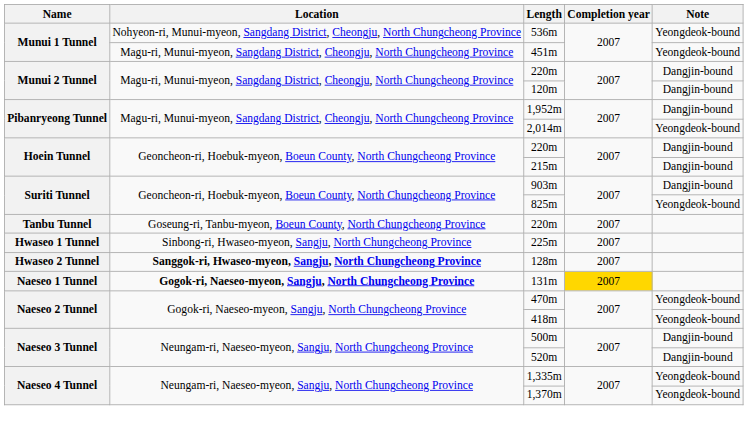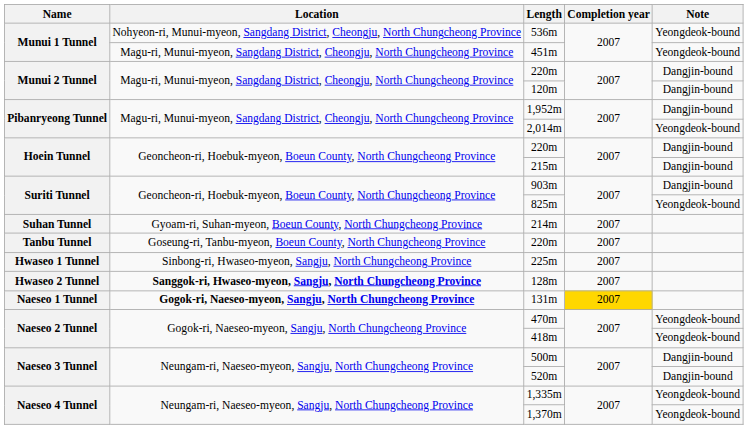 <table class="wikitable" style="font-size: 85%; text-align: center;">
 <tr>
 <th>Name</th>
 <th>Location</th>
 <th>Length</th>
 <th>Completion year</th>
 <th>Note</th>
 </tr>
 <tr>
 <th rowspan=2>Munui 1 Tunnel</th>
 <td>Nohyeon-ri, Munui-myeon, <a href='#'>Sangdang District</a>, <a href='#'>Cheongju</a>, <a href='#'>North Chungcheong Province</a></td>
 <td>536m</td>
 <td rowspan=2>2007</td>
 <td>Yeongdeok-bound</td>
 </tr>
 <tr>
 <td>Magu-ri, Munui-myeon, <a href='#'>Sangdang District</a>, <a href='#'>Cheongju</a>, <a href='#'>North Chungcheong Province</a></td>
 <td>451m</td>
 <td>Yeongdeok-bound</td>
 </tr>
 <tr>
 <th rowspan=2>Munui 2 Tunnel</th>
 <td rowspan=2>Magu-ri, Munui-myeon, <a href='#'>Sangdang District</a>, <a href='#'>Cheongju</a>, <a href='#'>North Chungcheong Province</a></td>
 <td>220m</td>
 <td rowspan=2>2007</td>
 <td>Dangjin-bound</td>
 </tr>
 <tr>
 <td>120m</td>
 <td>Dangjin-bound</td>
 </tr>
 <tr>
 <th rowspan=2>Pibanryeong Tunnel</th>
 <td rowspan=2>Magu-ri, Munui-myeon, <a href='#'>Sangdang District</a>, <a href='#'>Cheongju</a>, <a href='#'>North Chungcheong Province</a></td>
 <td>1,952m</td>
 <td rowspan=2>2007</td>
 <td>Dangjin-bound</td>
 </tr>
 <tr>
 <td>2,014m</td>
 <td>Yeongdeok-bound</td>
 </tr>
 <tr>
 <th rowspan=2>Hoein Tunnel</th>
 <td rowspan=2>Geoncheon-ri, Hoebuk-myeon, <a href='#'>Boeun County</a>, <a href='#'>North Chungcheong Province</a></td>
 <td>220m</td>
 <td rowspan=2>2007</td>
 <td>Dangjin-bound</td>
 </tr>
 <tr>
 <td>215m</td>
 <td>Dangjin-bound</td>
 </tr>
 <tr>
 <th rowspan=2>Suriti Tunnel</th>
 <td rowspan=2>Geoncheon-ri, Hoebuk-myeon, <a href='#'>Boeun County</a>, <a href='#'>North Chungcheong Province</a></td>
 <td>903m</td>
 <td rowspan=2>2007</td>
 <td>Dangjin-bound</td>
 </tr>
 <tr>
 <td>825m</td>
 <td>Yeongdeok-bound</td>
 </tr>
 <tr>
+<th>Suhan Tunnel</th>
+<td>Gyoam-ri, Suhan-myeon, <a href='#'>Boeun County</a>, <a href='#'>North Chungcheong Province</a></td>
+<td>214m</td>
+<td>2007</td>
+<td></td>
+</tr>
+<tr>
 <th>Tanbu Tunnel</th>
 <td>Goseung-ri, Tanbu-myeon, <a href='#'>Boeun County</a>, <a href='#'>North Chungcheong Province</a></td>
 <td>220m</td>
 <td>2007</td>
 <td></td>
 </tr>
 <tr>
 <th>Hwaseo 1 Tunnel</th>
 <td>Sinbong-ri, Hwaseo-myeon, <a href='#'>Sangju</a>, <a href='#'>North Chungcheong Province</a></td>
 <td>225m</td>
 <td>2007</td>
 <td></td>
 </tr>
 <tr>
 <th>Hwaseo 2 Tunnel</th>
 <td><strong>Sanggok-ri, Hwaseo-myeon, <a href='#'>Sangju</a>, <a href='#'>North Chungcheong Province</a></strong></td>
 <td>128m</td>
 <td>2007</td>
 <td></td>
 </tr>
 <tr>
 <th>Naeseo 1 Tunnel</th>
 <td><strong>Gogok-ri, Naeseo-myeon, <a href='#'>Sangju</a>, <a href='#'>North Chungcheong Province</a></strong></td>
 <td>131m</td>
 <td style="background: gold;">2007</td>
 <td></td>
 </tr>
 <tr>
 <th rowspan=2>Naeseo 2 Tunnel</th>
 <td rowspan=2>Gogok-ri, Naeseo-myeon, <a href='#'>Sangju</a>, <a href='#'>North Chungcheong Province</a></td>
 <td>470m</td>
 <td rowspan=2>2007</td>
 <td>Yeongdeok-bound</td>
 </tr>
 <tr>
 <td>418m</td>
 <td>Yeongdeok-bound</td>
 </tr>
 <tr>
 <th rowspan=2>Naeseo 3 Tunnel</th>
 <td rowspan=2>Neungam-ri, Naeseo-myeon, <a href='#'>Sangju</a>, <a href='#'>North Chungcheong Province</a></td>
 <td>500m</td>
 <td rowspan=2>2007</td>
 <td>Dangjin-bound</td>
 </tr>
 <tr>
 <td>520m</td>
 <td>Dangjin-bound</td>
 </tr>
 <tr>
 <th rowspan=2>Naeseo 4 Tunnel</th>
 <td rowspan=2>Neungam-ri, Naeseo-myeon, <a href='#'>Sangju</a>, <a href='#'>North Chungcheong Province</a></td>
 <td>1,335m</td>
 <td rowspan=2>2007</td>
 <td>Yeongdeok-bound</td>
 </tr>
 <tr>
 <td>1,370m</td>
 <td>Yeongdeok-bound</td>
 </tr>
 </table>
